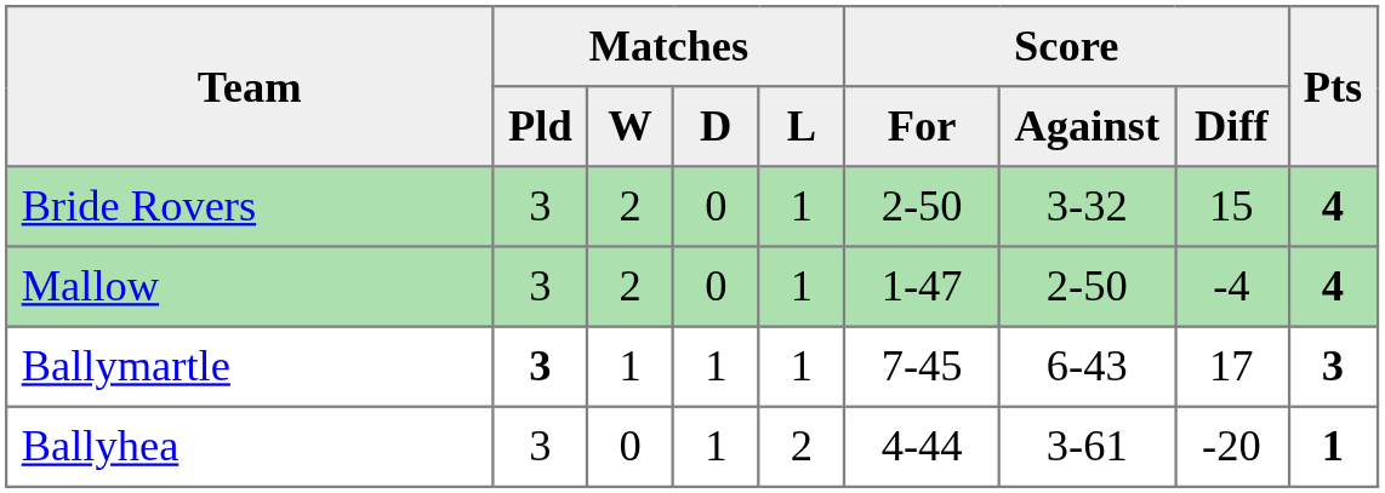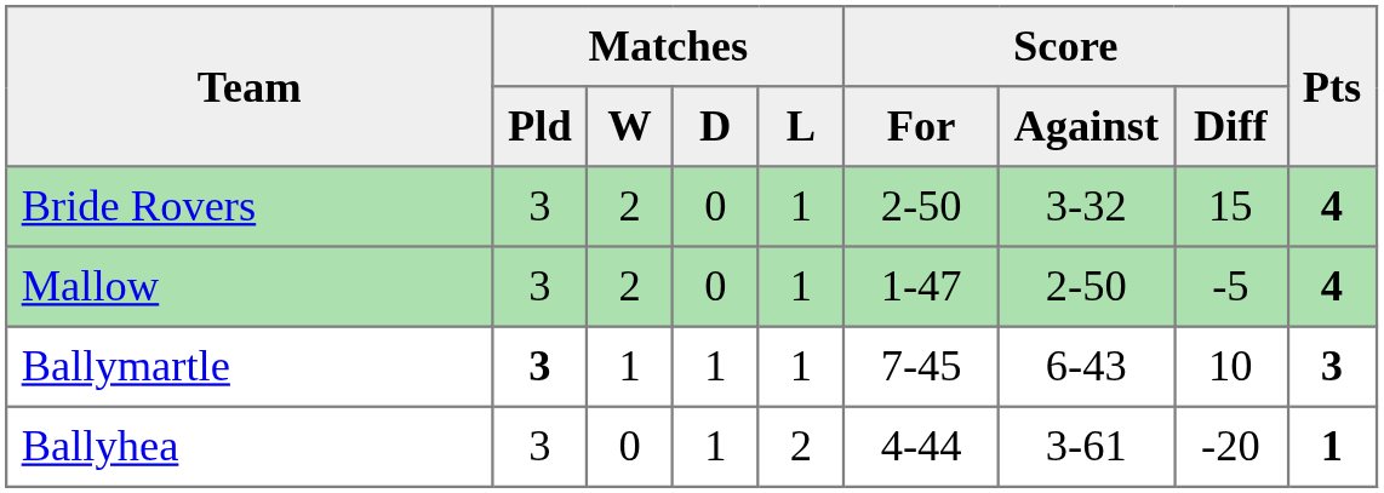 <table style=border-collapse:collapse border=1 cellspacing=0 cellpadding=5>
 <tr align=center bgcolor=#efefef>
 <th rowspan=2 width=165>Team</th>
 <th colspan=4>Matches</th>
 <th colspan=3>Score</th>
 <th rowspan=2width=20>Pts</th>
 </tr>
 <tr align=center bgcolor=#efefef>
 <th width=20>Pld</th>
 <th width=20>W</th>
 <th width=20>D</th>
 <th width=20>L</th>
 <th width=45>For</th>
 <th width=45>Against</th>
 <th width=30>Diff</th>
 </tr>
 <tr align=center style="background:#ACE1AF;">
 <td style="text-align:left;"><a href='#'>Bride Rovers</a></td>
 <td>3</td>
 <td>2</td>
 <td>0</td>
 <td>1</td>
 <td>2-50</td>
 <td>3-32</td>
 <td>15</td>
 <td><strong>4</strong></td>
 </tr>
 <tr align=center style="background:#ACE1AF;">
 <td style="text-align:left;"><a href='#'>Mallow</a></td>
 <td>3</td>
 <td>2</td>
 <td>0</td>
 <td>1</td>
 <td>1-47</td>
 <td>2-50</td>
-<td>-4</td>
+<td>-5</td>
 <td><strong>4</strong></td>
 </tr>
 <tr align=center>
 <td style="text-align:left;"><a href='#'>Ballymartle</a></td>
 <td><strong>3</strong></td>
 <td>1</td>
 <td>1</td>
 <td>1</td>
 <td>7-45</td>
 <td>6-43</td>
-<td>17</td>
+<td>10</td>
 <td><strong>3</strong></td>
 </tr>
 <tr align=center>
 <td style="text-align:left;"><a href='#'>Ballyhea</a></td>
 <td>3</td>
 <td>0</td>
 <td>1</td>
 <td>2</td>
 <td>4-44</td>
 <td>3-61</td>
 <td>-20</td>
 <td><strong>1</strong></td>
 </tr>
 </table>
